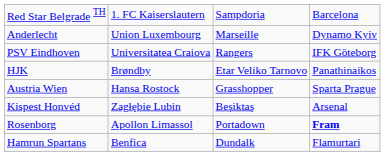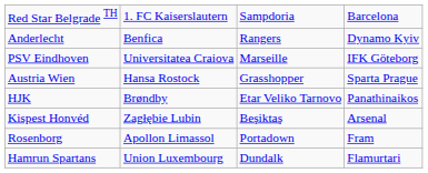 <table class="wikitable">
 <tr>
 <td> <a href='#'>Red Star Belgrade</a> <sup><a href='#'>TH</a></sup></td>
 <td> <a href='#'>1. FC Kaiserslautern</a> </td>
 <td> <a href='#'>Sampdoria</a> </td>
 <td> <a href='#'>Barcelona</a> </td>
 </tr>
 <tr>
 <td> <a href='#'>Anderlecht</a> </td>
-<td> <a href='#'>Union Luxembourg</a> </td>
-<td> <a href='#'>Marseille</a> </td>
+<td> <a href='#'>Benfica</a> </td>
+<td> <a href='#'>Rangers</a> </td>
 <td> <a href='#'>Dynamo Kyiv</a> </td>
 </tr>
 <tr>
 <td> <a href='#'>PSV Eindhoven</a> </td>
 <td> <a href='#'>Universitatea Craiova</a> </td>
-<td> <a href='#'>Rangers</a> </td>
+<td> <a href='#'>Marseille</a> </td>
 <td> <a href='#'>IFK Göteborg</a> </td>
+</tr>
+<tr>
+<td> <a href='#'>Austria Wien</a> </td>
+<td> <a href='#'>Hansa Rostock</a> </td>
+<td> <a href='#'>Grasshopper</a> </td>
+<td> <a href='#'>Sparta Prague</a> </td>
 </tr>
 <tr>
 <td> <a href='#'>HJK</a> </td>
 <td> <a href='#'>Brøndby</a> </td>
 <td> <a href='#'>Etar Veliko Tarnovo</a> </td>
 <td> <a href='#'>Panathinaikos</a> </td>
-</tr>
-<tr>
-<td> <a href='#'>Austria Wien</a> </td>
-<td> <a href='#'>Hansa Rostock</a> </td>
-<td> <a href='#'>Grasshopper</a> </td>
-<td> <a href='#'>Sparta Prague</a> </td>
 </tr>
 <tr>
 <td> <a href='#'>Kispest Honvéd</a> </td>
 <td> <a href='#'>Zagłębie Lubin</a> </td>
 <td> <a href='#'>Beşiktaş</a> </td>
 <td> <a href='#'>Arsenal</a> </td>
 </tr>
 <tr>
 <td> <a href='#'>Rosenborg</a> </td>
 <td> <a href='#'>Apollon Limassol</a> </td>
 <td> <a href='#'>Portadown</a> </td>
-<td><strong> <a href='#'>Fram</a> </strong></td>
+<td> <a href='#'>Fram</a> </td>
 </tr>
 <tr>
 <td> <a href='#'>Hamrun Spartans</a> </td>
-<td> <a href='#'>Benfica</a> </td>
+<td> <a href='#'>Union Luxembourg</a> </td>
 <td> <a href='#'>Dundalk</a> </td>
 <td> <a href='#'>Flamurtari</a> </td>
 </tr>
 </table>
